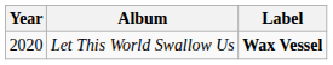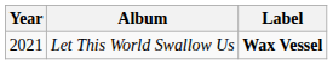 <table class=wikitable>
 <tr>
 <th>Year</th>
 <th>Album</th>
 <th>Label</th>
 </tr>
 <tr>
-<td>2020</td>
+<td>2021</td>
 <td><em>Let This World Swallow Us</em></td>
 <td><strong>Wax Vessel</strong></td>
 </tr>
 </table>
